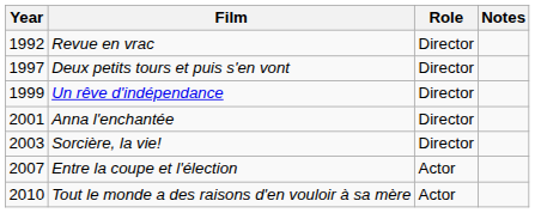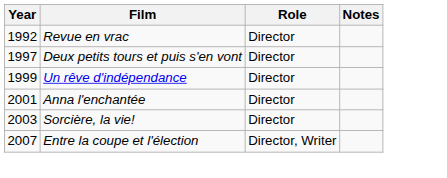 <table class=wikitable>
 <tr>
 <th>Year</th>
 <th>Film</th>
 <th>Role</th>
 <th>Notes</th>
 </tr>
 <tr>
 <td>1992</td>
 <td><em>Revue en vrac</em></td>
 <td>Director</td>
 <td></td>
 </tr>
 <tr>
 <td>1997</td>
 <td><em>Deux petits tours et puis s'en vont</em></td>
 <td>Director</td>
 <td></td>
 </tr>
 <tr>
 <td>1999</td>
 <td><em><a href='#'>Un rêve d'indépendance</a></em></td>
 <td>Director</td>
 <td></td>
 </tr>
 <tr>
 <td>2001</td>
 <td><em>Anna l'enchantée</em></td>
 <td>Director</td>
 <td></td>
 </tr>
 <tr>
 <td>2003</td>
 <td><em>Sorcière, la vie!</em></td>
 <td>Director</td>
 <td></td>
 </tr>
 <tr>
 <td>2007</td>
 <td><em>Entre la coupe et l'élection</em></td>
-<td>Actor</td>
-<td></td>
-</tr>
-<tr>
-<td>2010</td>
-<td><em>Tout le monde a des raisons d'en vouloir à sa mère</em></td>
-<td>Actor</td>
+<td>Director, Writer</td>
 <td></td>
 </tr>
 </table>
